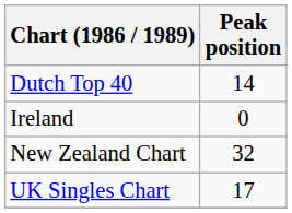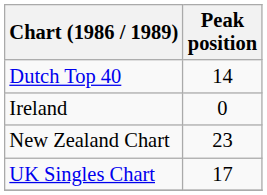 <table class="wikitable sortable">
 <tr>
 <th>Chart (1986 / 1989)</th>
 <th>Peak<br>position</th>
 </tr>
 <tr>
 <td><a href='#'>Dutch Top 40</a></td>
 <td align="center">14</td>
 </tr>
 <tr>
 <td>Ireland</td>
 <td align="center">0</td>
 </tr>
 <tr>
 <td>New Zealand Chart</td>
-<td align="center">32</td>
+<td align="center">23</td>
 </tr>
 <tr>
 <td><a href='#'>UK Singles Chart</a></td>
 <td align="center">17</td>
 </tr>
 <tr>
 </tr>
 </table>
